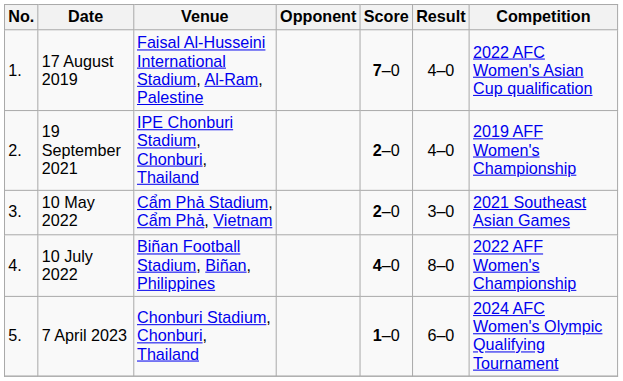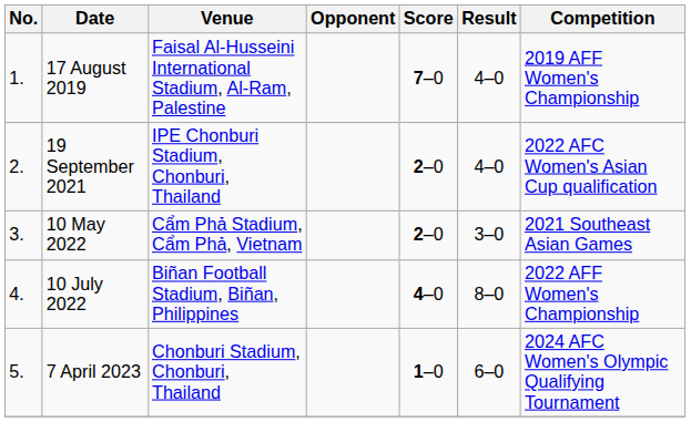 <table class="wikitable">
 <tr>
 <th>No.</th>
 <th>Date</th>
 <th>Venue</th>
 <th>Opponent</th>
 <th>Score</th>
 <th>Result</th>
 <th>Competition</th>
 </tr>
 <tr>
 <td>1.</td>
 <td>17 August 2019</td>
 <td><a href='#'>Faisal Al-Husseini International Stadium</a>, <a href='#'>Al-Ram</a>, <a href='#'>Palestine</a></td>
 <td></td>
 <td align=center><strong>7</strong>–0</td>
 <td align=center>4–0</td>
-<td><a href='#'>2022 AFC Women's Asian Cup qualification</a></td>
+<td><a href='#'>2019 AFF Women's Championship</a></td>
 </tr>
 <tr>
 <td>2.</td>
 <td>19 September 2021</td>
 <td><a href='#'>IPE Chonburi Stadium</a>, <a href='#'>Chonburi</a>, <a href='#'>Thailand</a></td>
 <td></td>
 <td align=center><strong>2</strong>–0</td>
 <td align=center>4–0</td>
-<td><a href='#'>2019 AFF Women's Championship</a></td>
+<td><a href='#'>2022 AFC Women's Asian Cup qualification</a></td>
 </tr>
 <tr>
 <td>3.</td>
 <td>10 May 2022</td>
 <td><a href='#'>Cẩm Phả Stadium</a>, <a href='#'>Cẩm Phả</a>, <a href='#'>Vietnam</a></td>
 <td></td>
 <td align=center><strong>2</strong>–0</td>
 <td align=center>3–0</td>
 <td><a href='#'>2021 Southeast Asian Games</a></td>
 </tr>
 <tr>
 <td>4.</td>
 <td>10 July 2022</td>
 <td><a href='#'>Biñan Football Stadium</a>, <a href='#'>Biñan</a>, <a href='#'>Philippines</a></td>
 <td></td>
 <td align=center><strong>4</strong>–0</td>
 <td align=center>8–0</td>
 <td><a href='#'>2022 AFF Women's Championship</a></td>
 </tr>
 <tr>
 <td>5.</td>
 <td>7 April 2023</td>
 <td><a href='#'>Chonburi Stadium</a>, <a href='#'>Chonburi</a>, <a href='#'>Thailand</a></td>
 <td></td>
 <td align=center><strong>1</strong>–0</td>
 <td align=center>6–0</td>
 <td><a href='#'>2024 AFC Women's Olympic Qualifying Tournament</a></td>
 </tr>
 <tr>
 </tr>
 </table>
